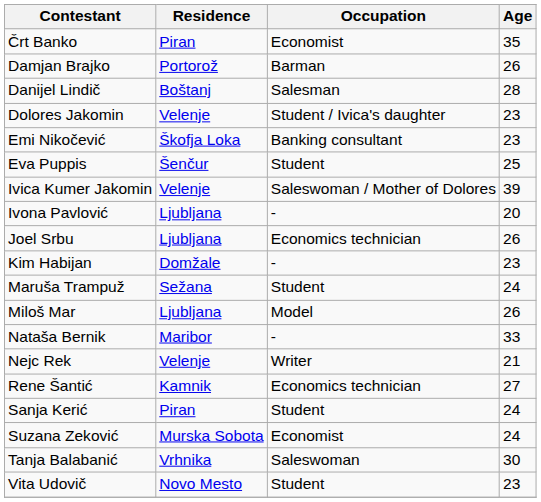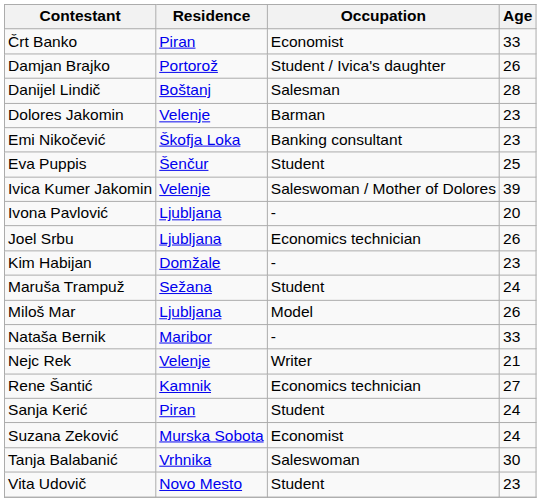 <table class=wikitable>
 <tr>
 <th>Contestant</th>
 <th>Residence</th>
 <th>Occupation</th>
 <th>Age</th>
 </tr>
 <tr>
 <td>Črt Banko</td>
 <td><a href='#'>Piran</a></td>
 <td>Economist</td>
-<td>35</td>
+<td>33</td>
 </tr>
 <tr>
 <td>Damjan Brajko</td>
 <td><a href='#'>Portorož</a></td>
-<td>Barman</td>
+<td>Student / Ivica's daughter</td>
 <td>26</td>
 </tr>
 <tr>
 <td>Danijel Lindič</td>
 <td><a href='#'>Boštanj</a></td>
 <td>Salesman</td>
 <td>28</td>
 </tr>
 <tr>
 <td>Dolores Jakomin</td>
 <td><a href='#'>Velenje</a></td>
-<td>Student / Ivica's daughter</td>
+<td>Barman</td>
 <td>23</td>
 </tr>
 <tr>
 <td>Emi Nikočević</td>
 <td><a href='#'>Škofja Loka</a></td>
 <td>Banking consultant</td>
 <td>23</td>
 </tr>
 <tr>
 <td>Eva Puppis</td>
 <td><a href='#'>Šenčur</a></td>
 <td>Student</td>
 <td>25</td>
 </tr>
 <tr>
 <td>Ivica Kumer Jakomin</td>
 <td><a href='#'>Velenje</a></td>
 <td>Saleswoman / Mother of Dolores</td>
 <td>39</td>
 </tr>
 <tr>
 <td>Ivona Pavlović</td>
 <td><a href='#'>Ljubljana</a></td>
 <td>-</td>
 <td>20</td>
 </tr>
 <tr>
 <td>Joel Srbu</td>
 <td><a href='#'>Ljubljana</a></td>
 <td>Economics technician</td>
 <td>26</td>
 </tr>
 <tr>
 <td>Kim Habijan</td>
 <td><a href='#'>Domžale</a></td>
 <td>-</td>
 <td>23</td>
 </tr>
 <tr>
 <td>Maruša Trampuž</td>
 <td><a href='#'>Sežana</a></td>
 <td>Student</td>
 <td>24</td>
 </tr>
 <tr>
 <td>Miloš Mar</td>
 <td><a href='#'>Ljubljana</a></td>
 <td>Model</td>
 <td>26</td>
 </tr>
 <tr>
 <td>Nataša Bernik</td>
 <td><a href='#'>Maribor</a></td>
 <td>-</td>
 <td>33</td>
 </tr>
 <tr>
 <td>Nejc Rek</td>
 <td><a href='#'>Velenje</a></td>
 <td>Writer</td>
 <td>21</td>
 </tr>
 <tr>
 <td>Rene Šantić</td>
 <td><a href='#'>Kamnik</a></td>
 <td>Economics technician</td>
 <td>27</td>
 </tr>
 <tr>
 <td>Sanja Kerić</td>
 <td><a href='#'>Piran</a></td>
 <td>Student</td>
 <td>24</td>
 </tr>
 <tr>
 <td>Suzana Zeković</td>
 <td><a href='#'>Murska Sobota</a></td>
 <td>Economist</td>
 <td>24</td>
 </tr>
 <tr>
 <td>Tanja Balabanić</td>
 <td><a href='#'>Vrhnika</a></td>
 <td>Saleswoman</td>
 <td>30</td>
 </tr>
 <tr>
 <td>Vita Udovič</td>
 <td><a href='#'>Novo Mesto</a></td>
 <td>Student</td>
 <td>23</td>
 </tr>
 <tr>
 </tr>
 </table>
